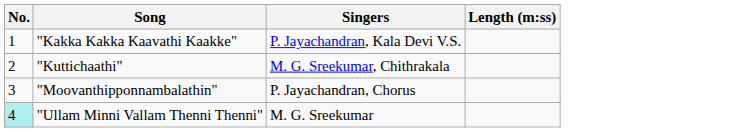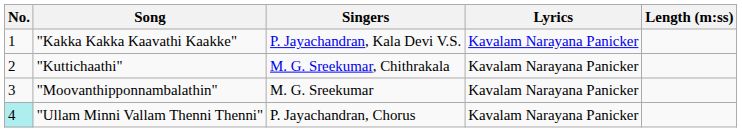 <table class="wikitable" style="font-size:95%;">
 <tr>
 <th>No.</th>
 <th>Song</th>
 <th>Singers</th>
+<th>Lyrics</th>
 <th>Length (m:ss)</th>
 </tr>
 <tr>
 <td>1</td>
 <td>"Kakka Kakka Kaavathi Kaakke"</td>
 <td><a href='#'>P. Jayachandran</a>, Kala Devi V.S.</td>
+<td><a href='#'>Kavalam Narayana Panicker</a></td>
 <td></td>
 </tr>
 <tr>
 <td>2</td>
 <td>"Kuttichaathi"</td>
 <td><a href='#'>M. G. Sreekumar</a>, Chithrakala</td>
+<td>Kavalam Narayana Panicker</td>
 <td></td>
 </tr>
 <tr>
 <td>3</td>
 <td>"Moovanthipponnambalathin"</td>
-<td>P. Jayachandran, Chorus</td>
+<td>M. G. Sreekumar</td>
+<td>Kavalam Narayana Panicker</td>
 <td></td>
 </tr>
 <tr>
 <td style="background: paleturquoise;">4</td>
 <td>"Ullam Minni Vallam Thenni Thenni"</td>
-<td>M. G. Sreekumar</td>
+<td>P. Jayachandran, Chorus</td>
+<td>Kavalam Narayana Panicker</td>
 <td></td>
 </tr>
 </table>
